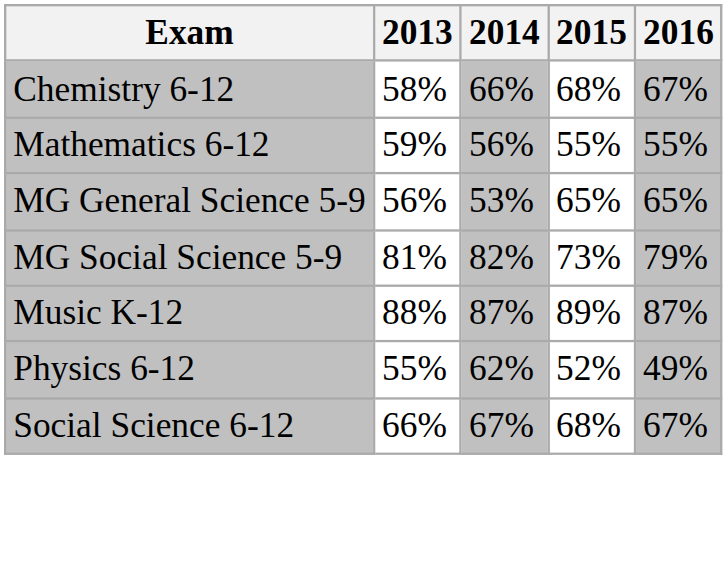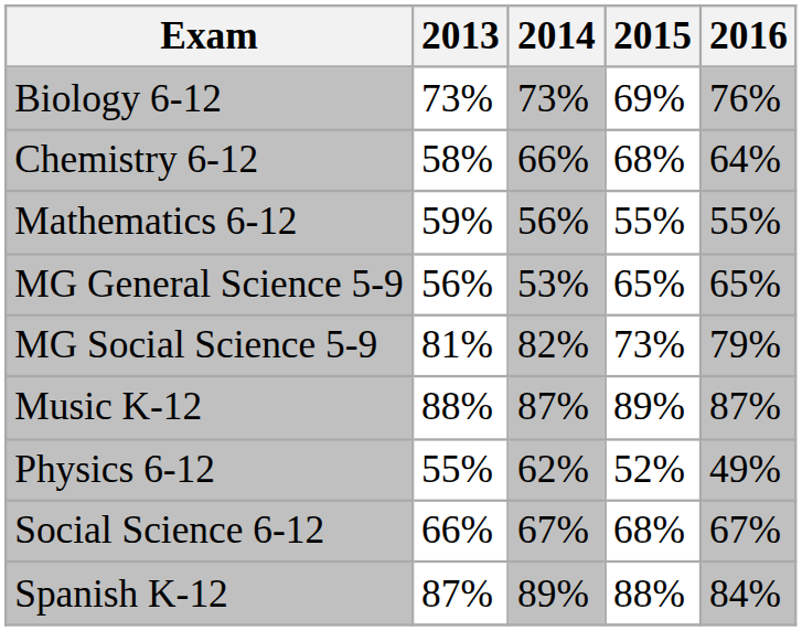 <table class="wikitable" style="background: silver">
 <tr>
 <th>Exam</th>
 <th>2013</th>
 <th>2014</th>
 <th>2015</th>
 <th>2016</th>
 </tr>
 <tr>
+<td>Biology 6-12</td>
+<td style="background: white">73%</td>
+<td>73%</td>
+<td style="background: white">69%</td>
+<td>76%</td>
+</tr>
+<tr>
 <td>Chemistry 6-12</td>
 <td style="background: white">58%</td>
 <td>66%</td>
 <td style="background: white">68%</td>
-<td>67%</td>
+<td>64%</td>
 </tr>
 <tr>
 <td>Mathematics 6-12</td>
 <td style="background: white">59%</td>
 <td>56%</td>
 <td style="background: white">55%</td>
 <td>55%</td>
 </tr>
 <tr>
 <td>MG General Science 5-9</td>
 <td style="background: white">56%</td>
 <td>53%</td>
 <td style="background: white">65%</td>
 <td>65%</td>
 </tr>
 <tr>
 <td>MG Social Science 5-9</td>
 <td style="background: white">81%</td>
 <td>82%</td>
 <td style="background: white">73%</td>
 <td>79%</td>
 </tr>
 <tr>
 <td>Music K-12</td>
 <td style="background: white">88%</td>
 <td>87%</td>
 <td style="background: white">89%</td>
 <td>87%</td>
 </tr>
 <tr>
 <td>Physics 6-12</td>
 <td style="background: white">55%</td>
 <td>62%</td>
 <td style="background: white">52%</td>
 <td>49%</td>
 </tr>
 <tr>
 <td>Social Science 6-12</td>
 <td style="background: white">66%</td>
 <td>67%</td>
 <td style="background: white">68%</td>
 <td>67%</td>
 </tr>
+<tr>
+<td>Spanish K-12</td>
+<td style="background: white">87%</td>
+<td>89%</td>
+<td style="background: white">88%</td>
+<td>84%</td>
+</tr>
 </table>
